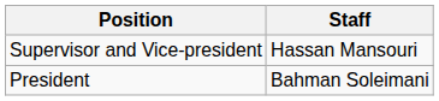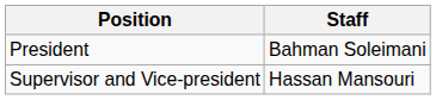 <table class=wikitable>
 <tr>
 <th>Position</th>
 <th>Staff</th>
 </tr>
 <tr>
+<td>President</td>
+<td>Bahman Soleimani</td>
+</tr>
+<tr>
 <td>Supervisor and Vice-president</td>
 <td>Hassan Mansouri</td>
 </tr>
-<tr>
-<td>President</td>
-<td>Bahman Soleimani</td>
-</tr>
 </table>
